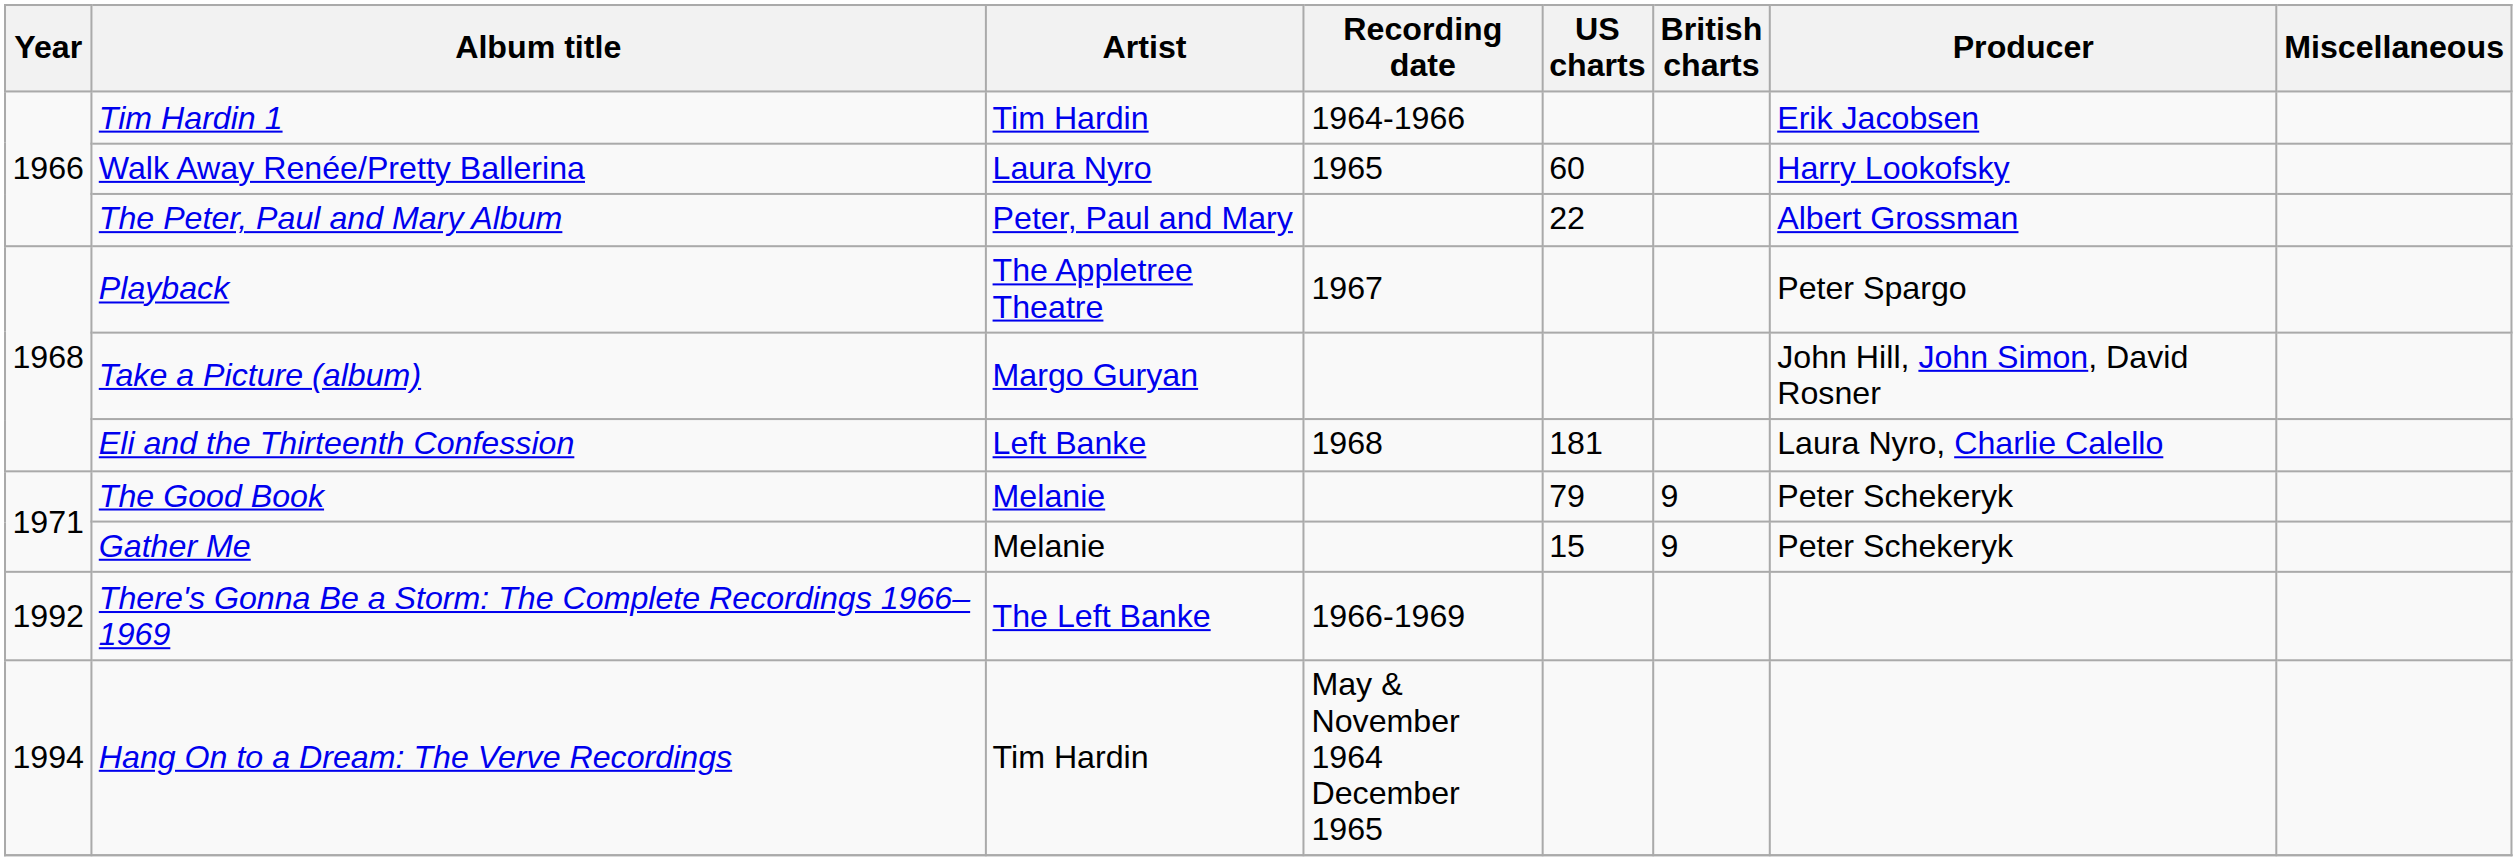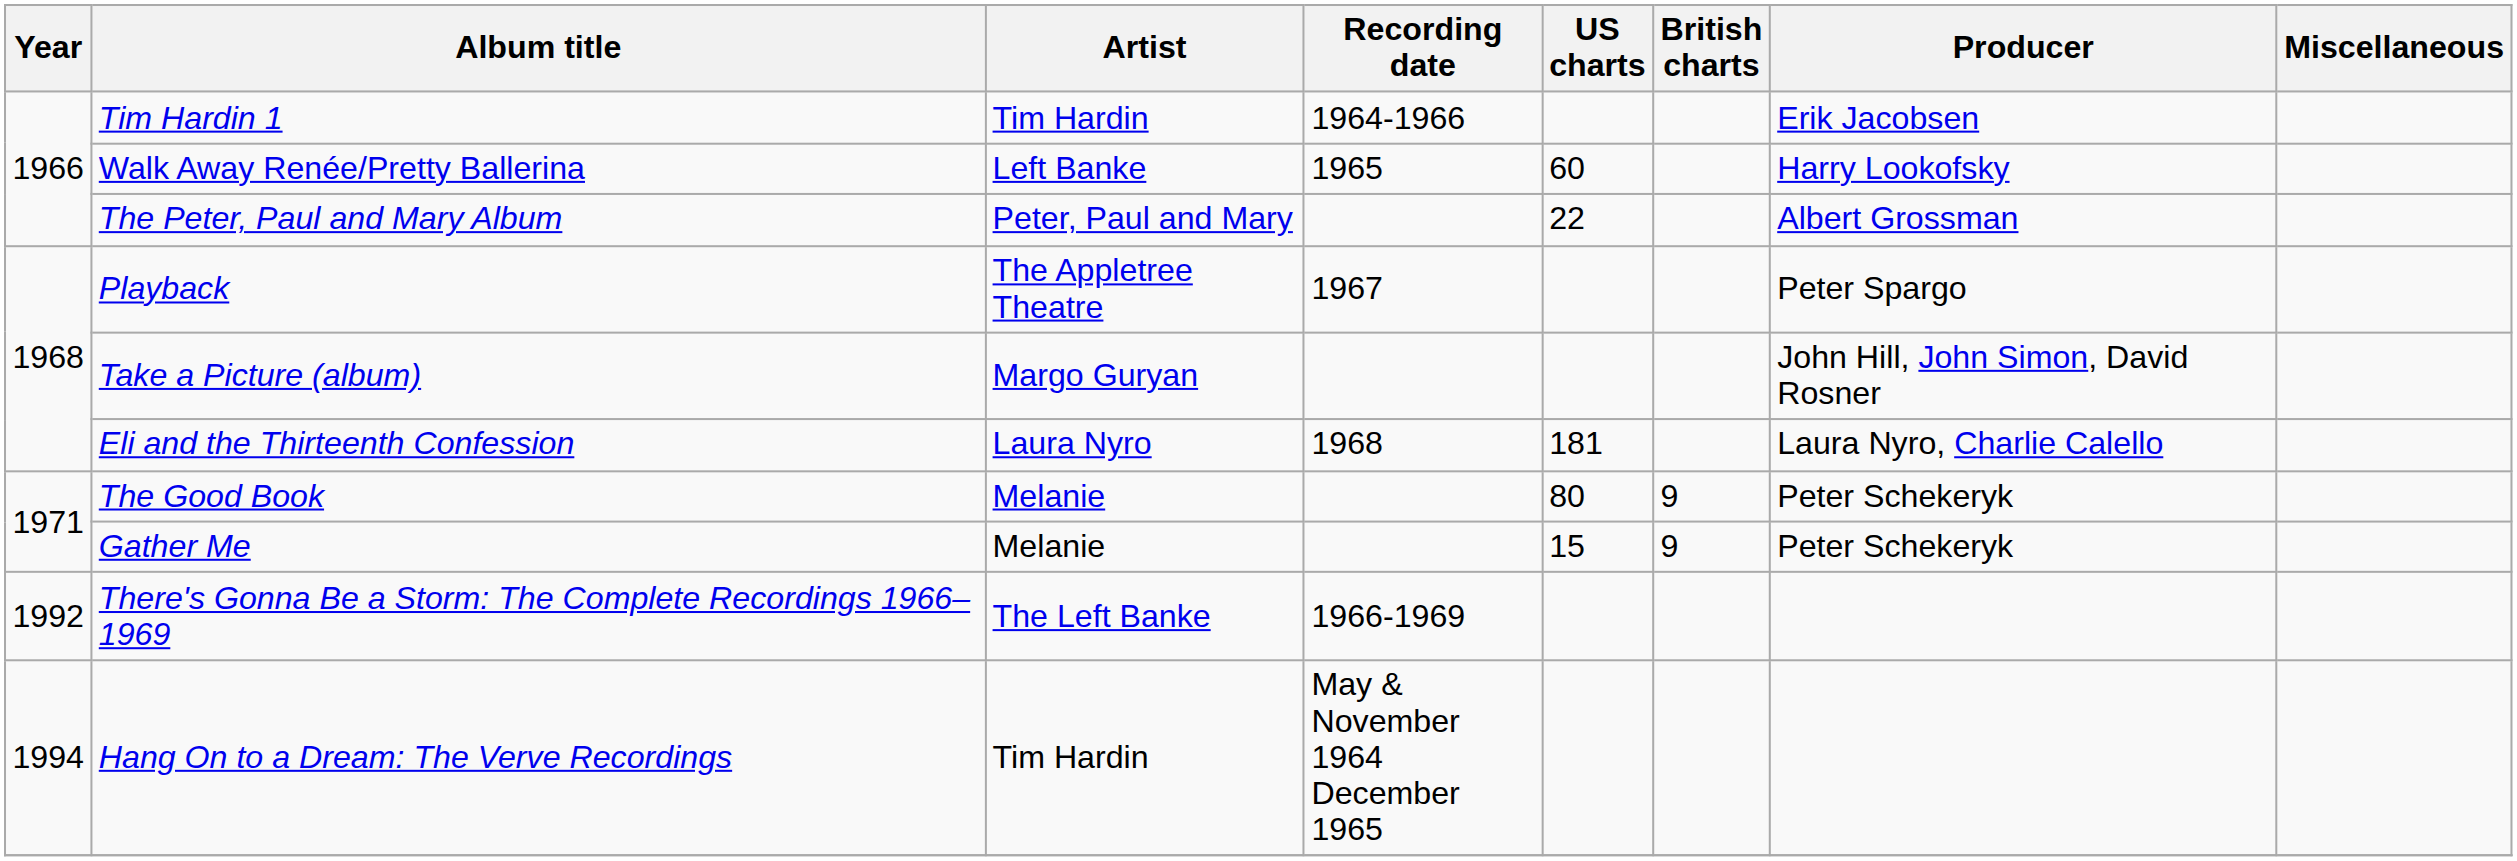 <table class="wikitable sortable">
 <tr>
 <th rowspan="1">Year</th>
 <th>Album title</th>
 <th>Artist</th>
 <th>Recording<br>date</th>
 <th>US<br> charts</th>
 <th>British<br> charts</th>
 <th>Producer</th>
 <th>Miscellaneous</th>
 </tr>
 <tr>
 <td rowspan="3">1966</td>
 <td><em><a href='#'>Tim Hardin 1</a></em></td>
 <td><a href='#'>Tim Hardin</a></td>
 <td>1964-1966</td>
 <td></td>
 <td></td>
 <td><a href='#'>Erik Jacobsen</a></td>
 <td></td>
 </tr>
 <tr>
 <td><a href='#'>Walk Away Renée/Pretty Ballerina</a></td>
-<td><a href='#'>Laura Nyro</a></td>
+<td><a href='#'>Left Banke</a></td>
 <td>1965</td>
 <td>60</td>
 <td></td>
 <td><a href='#'>Harry Lookofsky</a></td>
 <td></td>
 </tr>
 <tr>
 <td><em><a href='#'>The Peter, Paul and Mary Album</a></em></td>
 <td><a href='#'>Peter, Paul and Mary</a></td>
 <td></td>
 <td>22</td>
 <td></td>
 <td><a href='#'>Albert Grossman</a></td>
 <td></td>
 </tr>
 <tr>
 <td rowspan="3">1968</td>
 <td><em><a href='#'>Playback</a></em></td>
 <td><a href='#'>The Appletree Theatre</a></td>
 <td>1967</td>
 <td></td>
 <td></td>
 <td>Peter Spargo</td>
 <td></td>
 </tr>
 <tr>
 <td><em><a href='#'>Take a Picture (album)</a></em></td>
 <td><a href='#'>Margo Guryan</a></td>
 <td></td>
 <td></td>
 <td></td>
 <td>John Hill, <a href='#'>John Simon</a>, David Rosner</td>
 <td></td>
 </tr>
 <tr>
 <td><em> <a href='#'>Eli and the Thirteenth Confession</a></em></td>
-<td><a href='#'>Left Banke</a></td>
+<td><a href='#'>Laura Nyro</a></td>
 <td>1968</td>
 <td>181</td>
 <td></td>
 <td>Laura Nyro, <a href='#'>Charlie Calello</a></td>
 <td></td>
 </tr>
 <tr>
 <td rowspan="2">1971</td>
 <td><em><a href='#'>The Good Book</a></em></td>
 <td><a href='#'>Melanie</a></td>
 <td></td>
-<td>79</td>
+<td>80</td>
 <td>9</td>
 <td>Peter Schekeryk</td>
 <td></td>
 </tr>
 <tr>
 <td><em><a href='#'>Gather Me</a></em></td>
 <td>Melanie</td>
 <td></td>
 <td>15</td>
 <td>9</td>
 <td>Peter Schekeryk</td>
 <td></td>
 </tr>
 <tr>
 <td rowspan="1">1992</td>
 <td><em><a href='#'>There's Gonna Be a Storm: The Complete Recordings 1966–1969</a></em></td>
 <td><a href='#'>The Left Banke</a></td>
 <td>1966-1969</td>
 <td></td>
 <td></td>
 <td></td>
 <td></td>
 </tr>
 <tr>
 <td rowspan="1">1994</td>
 <td><em><a href='#'>Hang On to a Dream: The Verve Recordings</a></em></td>
 <td>Tim Hardin</td>
 <td>May &<br>November 1964<br> December 1965</td>
 <td></td>
 <td></td>
 <td></td>
 <td></td>
 </tr>
 <tr>
 </tr>
 </table>
